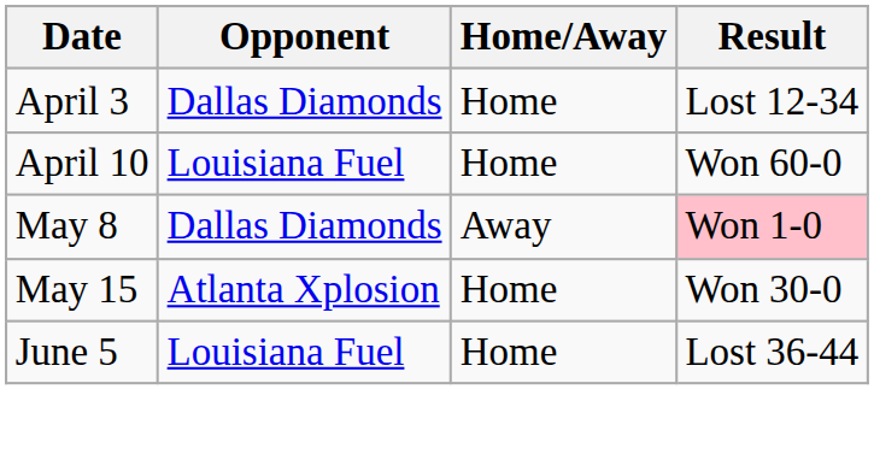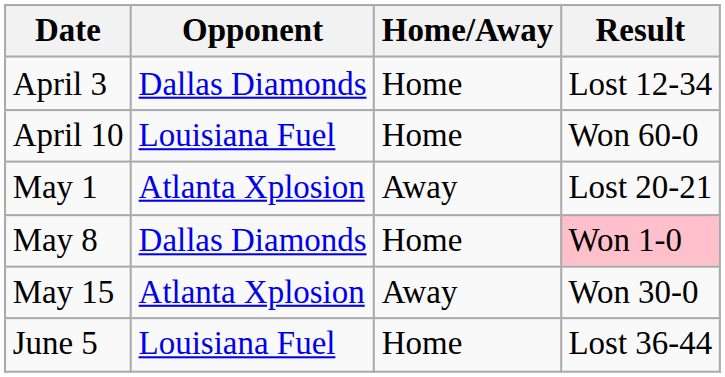 <table class="wikitable">
 <tr>
 <th>Date</th>
 <th>Opponent</th>
 <th>Home/Away</th>
 <th>Result</th>
 </tr>
 <tr>
 <td>April 3</td>
 <td><a href='#'>Dallas Diamonds</a></td>
 <td>Home</td>
 <td>Lost 12-34</td>
 </tr>
 <tr>
 <td>April 10</td>
 <td><a href='#'>Louisiana Fuel</a></td>
 <td>Home</td>
 <td>Won 60-0</td>
 </tr>
 <tr>
+<td>May 1</td>
+<td><a href='#'>Atlanta Xplosion</a></td>
+<td>Away</td>
+<td>Lost 20-21</td>
+</tr>
+<tr>
 <td>May 8</td>
 <td><a href='#'>Dallas Diamonds</a></td>
-<td>Away</td>
+<td>Home</td>
 <td style="background: pink;">Won 1-0</td>
 </tr>
 <tr>
 <td>May 15</td>
 <td><a href='#'>Atlanta Xplosion</a></td>
-<td>Home</td>
+<td>Away</td>
 <td>Won 30-0</td>
 </tr>
 <tr>
 <td>June 5</td>
 <td><a href='#'>Louisiana Fuel</a></td>
 <td>Home</td>
 <td>Lost 36-44</td>
 </tr>
 </table>
